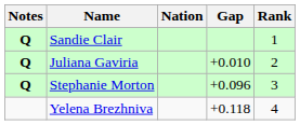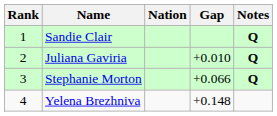 <table class="wikitable sortable" style="text-align:center">
 <tr>
-<th>Notes</th>
+<th>Rank</th>
 <th>Name</th>
 <th>Nation</th>
 <th>Gap</th>
-<th>Rank</th>
+<th>Notes</th>
 </tr>
 <tr bgcolor=ccffcc>
-<td><strong>Q</strong></td>
+<td>1</td>
 <td align=left><a href='#'>Sandie Clair</a></td>
 <td align=left></td>
 <td></td>
-<td>1</td>
+<td><strong>Q</strong></td>
 </tr>
 <tr bgcolor=ccffcc>
-<td><strong>Q</strong></td>
+<td>2</td>
 <td align=left><a href='#'>Juliana Gaviria</a></td>
 <td align=left></td>
 <td>+0.010</td>
-<td>2</td>
+<td><strong>Q</strong></td>
 </tr>
 <tr bgcolor=ccffcc>
-<td><strong>Q</strong></td>
+<td>3</td>
 <td align=left><a href='#'>Stephanie Morton</a></td>
 <td align=left></td>
-<td>+0.096</td>
-<td>3</td>
+<td>+0.066</td>
+<td><strong>Q</strong></td>
 </tr>
 <tr>
-<td></td>
+<td>4</td>
 <td align=left><a href='#'>Yelena Brezhniva</a></td>
 <td align=left></td>
-<td>+0.118</td>
-<td>4</td>
+<td>+0.148</td>
+<td></td>
 </tr>
 </table>
